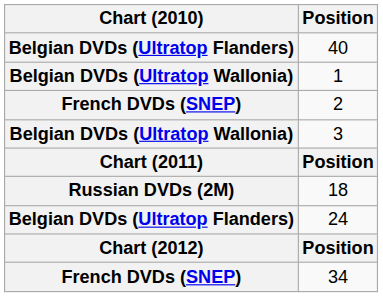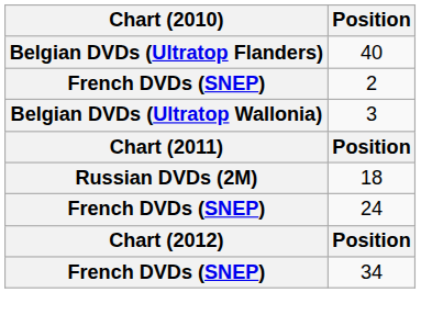 <table class="wikitable sortable plainrowheaders" style="text-align:center">
 <tr>
 <th scope="col">Chart (2010)</th>
 <th scope="col">Position</th>
 </tr>
 <tr>
 <th scope="row">Belgian DVDs (<a href='#'>Ultratop</a> Flanders)</th>
 <td>40</td>
-</tr>
-<tr>
-<th scope="row">Belgian DVDs (<a href='#'>Ultratop</a> Wallonia)</th>
-<td>1</td>
 </tr>
 <tr>
 <th scope="row">French DVDs (<a href='#'>SNEP</a>)</th>
 <td>2</td>
 </tr>
 <tr>
 <th scope="row">Belgian DVDs (<a href='#'>Ultratop</a> Wallonia)</th>
 <td>3</td>
 </tr>
 <tr>
 <th scope="col">Chart (2011)</th>
 <th scope="col">Position</th>
 </tr>
 <tr>
 <th scope="row">Russian DVDs (2M)</th>
 <td>18</td>
 </tr>
 <tr>
-<th scope="row">Belgian DVDs (<a href='#'>Ultratop</a> Flanders)</th>
+<th scope="row">French DVDs (<a href='#'>SNEP</a>)</th>
 <td>24</td>
 </tr>
 <tr>
 <th scope="col">Chart (2012)</th>
 <th scope="col">Position</th>
 </tr>
 <tr>
 <th scope="row">French DVDs (<a href='#'>SNEP</a>)</th>
 <td>34</td>
 </tr>
 </table>
